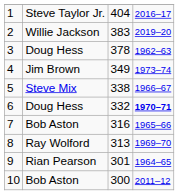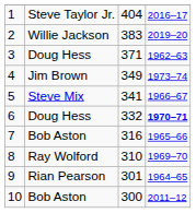 <table class="wikitable">
 <tr>
 </tr>
 <tr>
 <td>1</td>
 <td>Steve Taylor Jr.</td>
 <td>404</td>
 <td style="font-size:80%;"><a href='#'>2016–17</a></td>
 </tr>
 <tr>
 <td>2</td>
 <td>Willie Jackson</td>
 <td>383</td>
 <td style="font-size:80%;"><a href='#'>2019–20</a></td>
 </tr>
 <tr>
 <td>3</td>
 <td>Doug Hess</td>
-<td>378</td>
+<td>371</td>
 <td style="font-size:80%;"><a href='#'>1962–63</a></td>
 </tr>
 <tr>
 <td>4</td>
 <td>Jim Brown</td>
 <td>349</td>
 <td style="font-size:80%;"><a href='#'>1973–74</a></td>
 </tr>
 <tr>
 <td>5</td>
 <td><a href='#'>Steve Mix</a></td>
-<td>338</td>
+<td>341</td>
 <td style="font-size:80%;"><a href='#'>1966–67</a></td>
 </tr>
 <tr>
 <td>6</td>
 <td>Doug Hess</td>
 <td>332</td>
 <td style="font-size:80%;"><strong><a href='#'>1970–71</a></strong></td>
 </tr>
 <tr>
 <td>7</td>
 <td>Bob Aston</td>
 <td>316</td>
 <td style="font-size:80%;"><a href='#'>1965–66</a></td>
 </tr>
 <tr>
 <td>8</td>
 <td>Ray Wolford</td>
-<td>313</td>
+<td>310</td>
 <td style="font-size:80%;"><a href='#'>1969–70</a></td>
 </tr>
 <tr>
 <td>9</td>
 <td>Rian Pearson</td>
 <td>301</td>
 <td style="font-size:80%;"><a href='#'>1964–65</a></td>
 </tr>
 <tr>
 <td>10</td>
 <td>Bob Aston</td>
 <td>300</td>
 <td style="font-size:80%;"><a href='#'>2011–12</a></td>
 </tr>
 </table>
